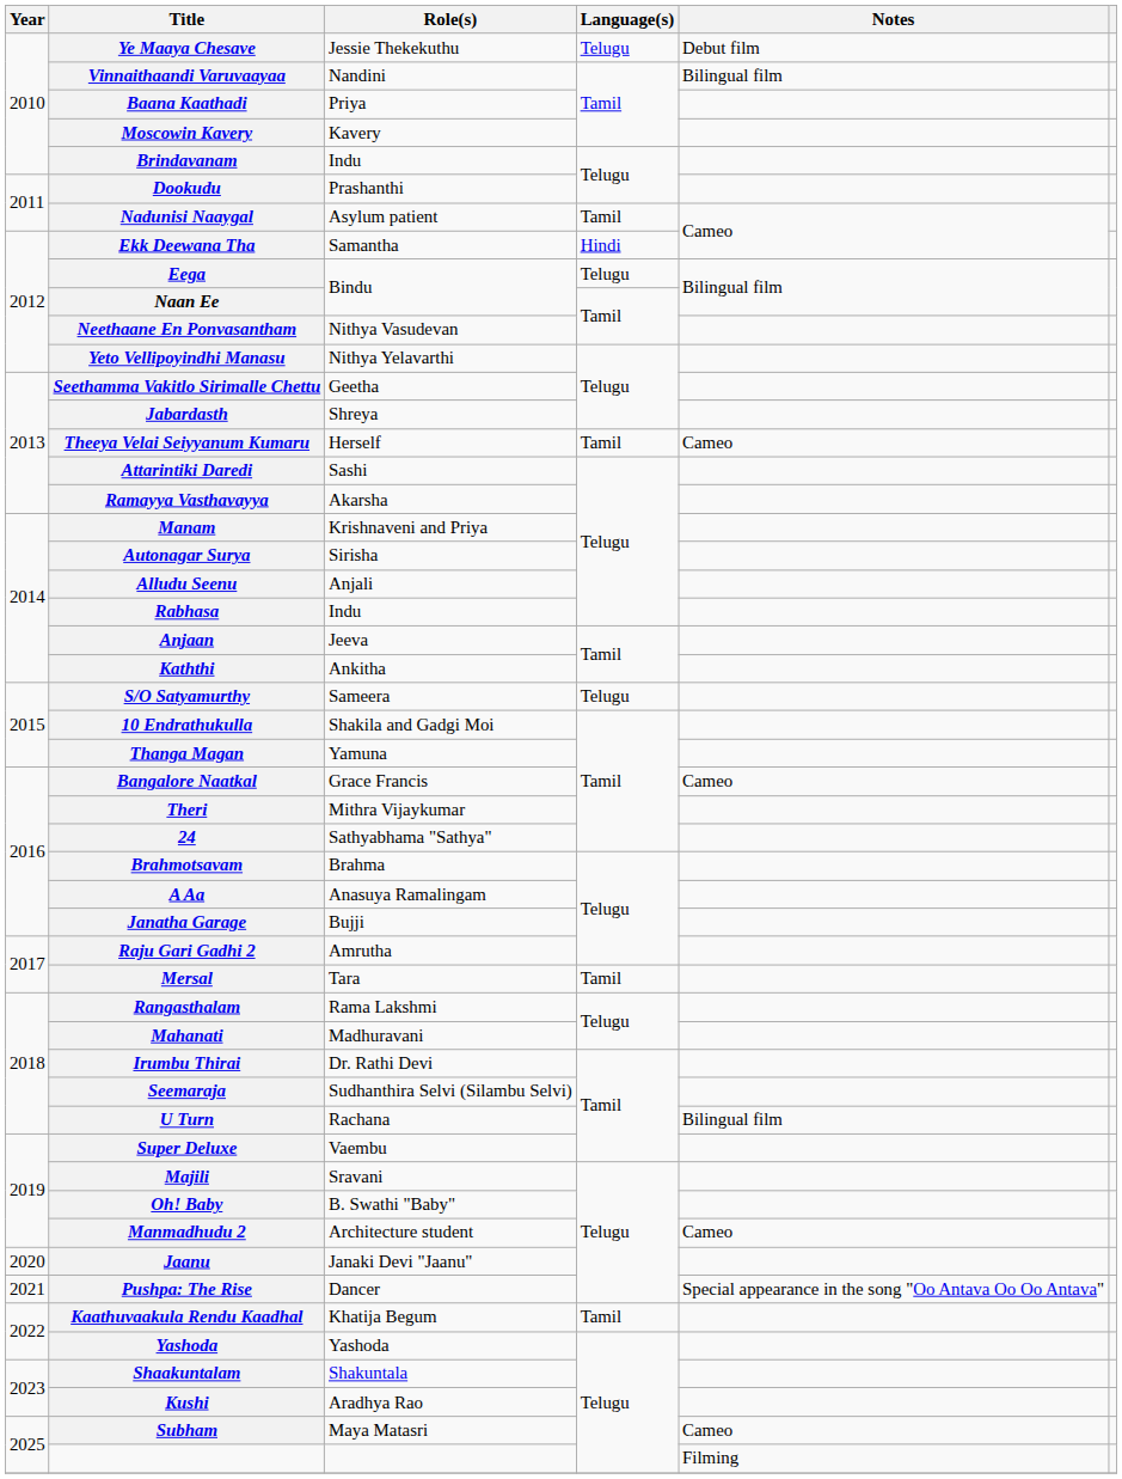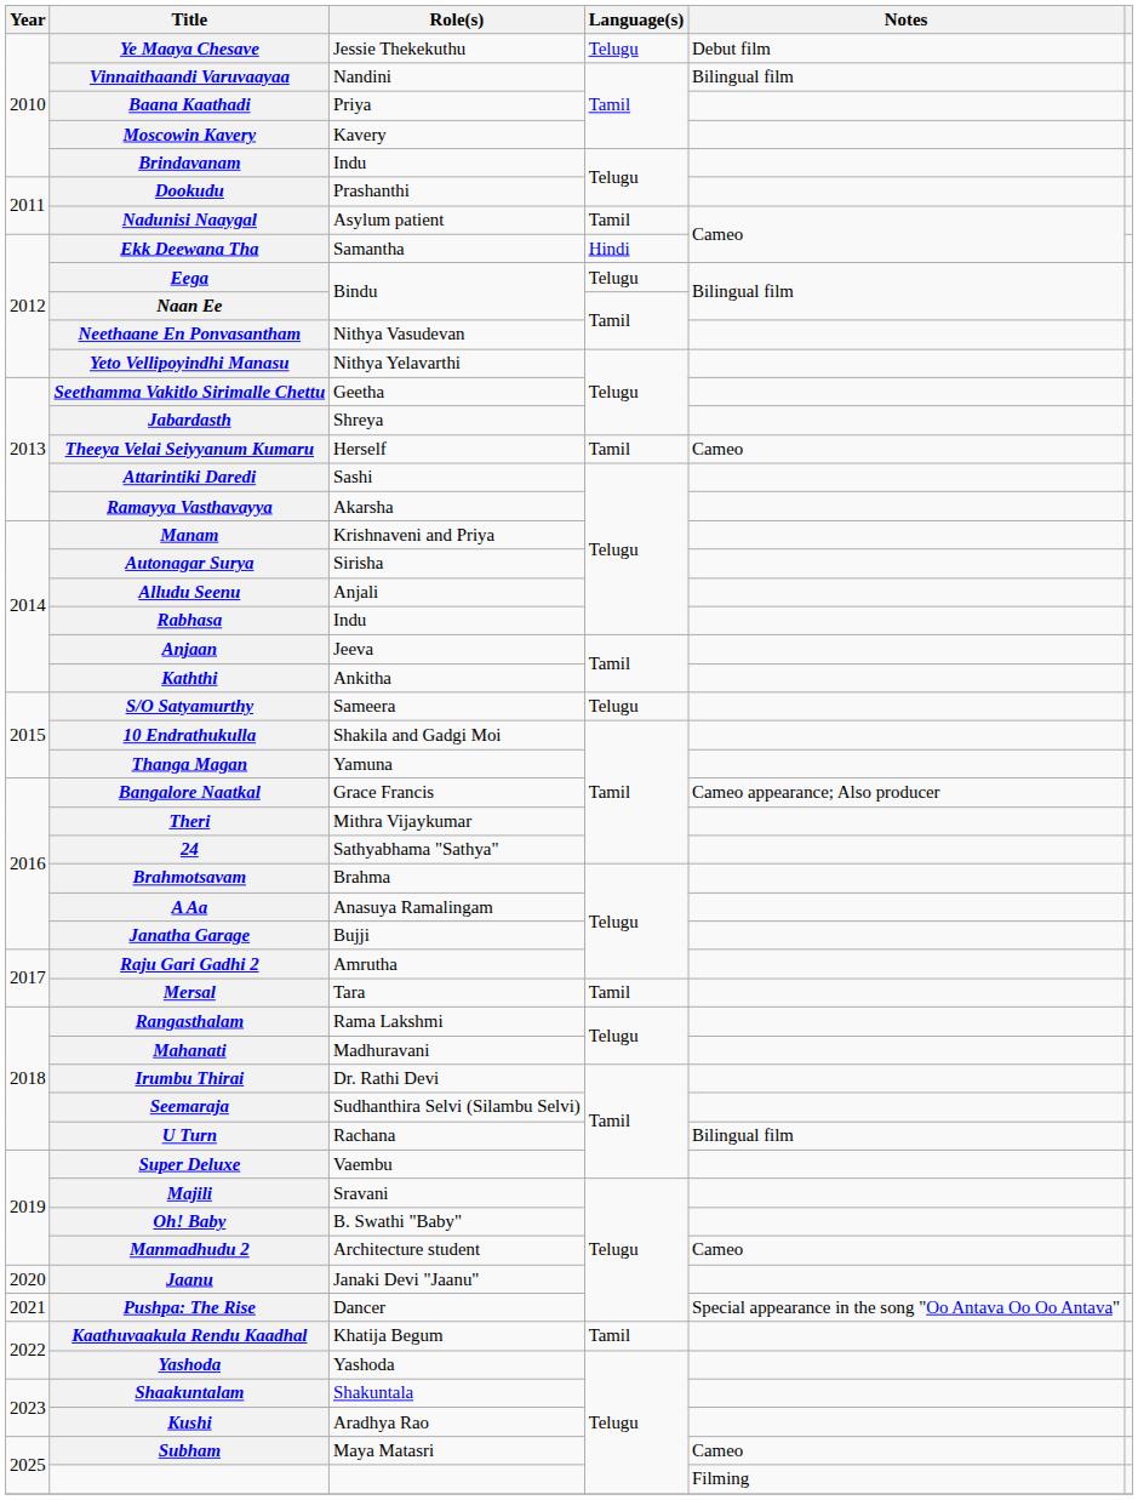 <table class="wikitable plainrowheaders sortable">
 <tr>
 <th scope="col">Year</th>
 <th scope="col">Title</th>
 <th scope="col">Role(s)</th>
 <th scope="col">Language(s)</th>
 <th scope="col" class="unsortable">Notes</th>
 <th scope="col" class="unsortable"></th>
 </tr>
 <tr>
 <td rowspan="5">2010</td>
 <th scope="row"><em><a href='#'>Ye Maaya Chesave</a></em></th>
 <td>Jessie Thekekuthu</td>
 <td><a href='#'>Telugu</a></td>
 <td>Debut film</td>
 <td style="text-align:center;"></td>
 </tr>
 <tr>
 <th scope="row"><em><a href='#'>Vinnaithaandi Varuvaayaa</a></em></th>
 <td>Nandini</td>
 <td rowspan="3"><a href='#'>Tamil</a></td>
 <td>Bilingual film</td>
 <td style="text-align:center;"></td>
 </tr>
 <tr>
 <th scope="row"><em><a href='#'>Baana Kaathadi</a></em></th>
 <td>Priya</td>
 <td></td>
 <td style="text-align:center;"></td>
 </tr>
 <tr>
 <th scope="row"><em><a href='#'>Moscowin Kavery</a></em></th>
 <td>Kavery</td>
 <td></td>
 <td style="text-align:center;"></td>
 </tr>
 <tr>
 <th scope="row"><em><a href='#'>Brindavanam</a></em></th>
 <td>Indu</td>
 <td rowspan="2">Telugu</td>
 <td></td>
 <td style="text-align:center;"></td>
 </tr>
 <tr>
 <td rowspan="2">2011</td>
 <th scope="row"><em><a href='#'>Dookudu</a></em></th>
 <td>Prashanthi</td>
 <td></td>
 <td style="text-align:center;"></td>
 </tr>
 <tr>
 <th scope="row"><em><a href='#'>Nadunisi Naaygal</a></em></th>
 <td>Asylum patient</td>
 <td>Tamil</td>
 <td rowspan="2">Cameo</td>
 <td style="text-align:center;"></td>
 </tr>
 <tr>
 <td rowspan="5">2012</td>
 <th scope="row"><em><a href='#'>Ekk Deewana Tha</a></em></th>
 <td>Samantha</td>
 <td><a href='#'>Hindi</a></td>
 <td style="text-align:center;"></td>
 </tr>
 <tr>
 <th scope="row"><em><a href='#'>Eega</a></em></th>
 <td rowspan="2">Bindu</td>
 <td>Telugu</td>
 <td rowspan="2">Bilingual film</td>
 <td rowspan="2" style="text-align:center;"></td>
 </tr>
 <tr>
 <th scope="row"><em>Naan Ee</em></th>
 <td rowspan="2">Tamil</td>
 </tr>
 <tr>
 <th scope="row"><em><a href='#'>Neethaane En Ponvasantham</a></em></th>
 <td>Nithya Vasudevan</td>
 <td rowspan="1"></td>
 <td rowspan="1" style="text-align:center;"></td>
 </tr>
 <tr>
 <th scope="row"><em><a href='#'>Yeto Vellipoyindhi Manasu</a></em></th>
 <td>Nithya Yelavarthi</td>
 <td rowspan="3">Telugu</td>
 <td></td>
 <td></td>
 </tr>
 <tr>
 <td rowspan="5">2013</td>
 <th scope="row"><em><a href='#'>Seethamma Vakitlo Sirimalle Chettu</a></em></th>
 <td>Geetha</td>
 <td></td>
 <td style="text-align:center;"></td>
 </tr>
 <tr>
 <th scope="row"><em><a href='#'>Jabardasth</a></em></th>
 <td>Shreya</td>
 <td></td>
 <td style="text-align:center;"></td>
 </tr>
 <tr>
 <th scope="row"><em><a href='#'>Theeya Velai Seiyyanum Kumaru</a></em></th>
 <td>Herself</td>
 <td>Tamil</td>
 <td>Cameo</td>
 <td style="text-align:center;"></td>
 </tr>
 <tr>
 <th scope="row"><em><a href='#'>Attarintiki Daredi</a></em></th>
 <td>Sashi</td>
 <td rowspan="6">Telugu</td>
 <td></td>
 <td style="text-align:center;"></td>
 </tr>
 <tr>
 <th scope="row"><em><a href='#'>Ramayya Vasthavayya</a></em></th>
 <td>Akarsha</td>
 <td></td>
 <td style="text-align:center;"></td>
 </tr>
 <tr>
 <td rowspan="6">2014</td>
 <th scope="row"><em><a href='#'>Manam</a></em></th>
 <td>Krishnaveni and Priya</td>
 <td></td>
 <td style="text-align:center;"></td>
 </tr>
 <tr>
 <th scope="row"><em><a href='#'>Autonagar Surya</a></em></th>
 <td>Sirisha</td>
 <td></td>
 <td style="text-align:center;"></td>
 </tr>
 <tr>
 <th scope="row"><em><a href='#'>Alludu Seenu</a></em></th>
 <td>Anjali</td>
 <td></td>
 <td style="text-align:center;"></td>
 </tr>
 <tr>
 <th scope="row"><em><a href='#'>Rabhasa</a></em></th>
 <td>Indu</td>
 <td></td>
 <td style="text-align:center;"></td>
 </tr>
 <tr>
 <th scope="row"><em><a href='#'>Anjaan</a></em></th>
 <td>Jeeva</td>
 <td rowspan="2">Tamil</td>
 <td></td>
 <td style="text-align:center;"></td>
 </tr>
 <tr>
 <th scope="row"><em><a href='#'>Kaththi</a></em></th>
 <td>Ankitha</td>
 <td></td>
 <td style="text-align:center;"></td>
 </tr>
 <tr>
 <td rowspan="3">2015</td>
 <th scope="row"><em><a href='#'>S/O Satyamurthy</a></em></th>
 <td>Sameera</td>
 <td>Telugu</td>
 <td></td>
 <td style="text-align:center;"></td>
 </tr>
 <tr>
 <th scope="row"><em><a href='#'>10 Endrathukulla</a></em></th>
 <td>Shakila and Gadgi Moi</td>
 <td rowspan="5">Tamil</td>
 <td></td>
 <td style="text-align:center;"></td>
 </tr>
 <tr>
 <th scope="row"><em><a href='#'>Thanga Magan</a></em></th>
 <td>Yamuna</td>
 <td></td>
 <td style="text-align:center;"></td>
 </tr>
 <tr>
 <td rowspan="6">2016</td>
 <th scope="row"><em><a href='#'>Bangalore Naatkal</a></em></th>
 <td>Grace Francis</td>
-<td>Cameo</td>
+<td>Cameo appearance; Also producer</td>
 <td style="text-align:center;"></td>
 </tr>
 <tr>
 <th scope="row"><em><a href='#'>Theri</a></em></th>
 <td>Mithra Vijaykumar</td>
 <td></td>
 <td style="text-align:center;"></td>
 </tr>
 <tr>
 <th scope="row"><em><a href='#'>24</a></em></th>
 <td>Sathyabhama "Sathya"</td>
 <td></td>
 <td style="text-align:center;"></td>
 </tr>
 <tr>
 <th scope="row"><em><a href='#'>Brahmotsavam</a></em></th>
 <td>Brahma</td>
 <td rowspan="4">Telugu</td>
 <td></td>
 <td style="text-align:center;"></td>
 </tr>
 <tr>
 <th scope="row"><em><a href='#'>A Aa</a></em></th>
 <td>Anasuya Ramalingam</td>
 <td></td>
 <td style="text-align:center;"></td>
 </tr>
 <tr>
 <th scope="row"><em><a href='#'>Janatha Garage</a></em></th>
 <td>Bujji</td>
 <td></td>
 <td style="text-align:center;"></td>
 </tr>
 <tr>
 <td rowspan="2">2017</td>
 <th scope="row"><em><a href='#'>Raju Gari Gadhi 2</a></em></th>
 <td>Amrutha</td>
 <td></td>
 <td style="text-align:center;"></td>
 </tr>
 <tr>
 <th scope="row"><em><a href='#'>Mersal</a></em></th>
 <td>Tara</td>
 <td>Tamil</td>
 <td></td>
 <td style="text-align:center;"></td>
 </tr>
 <tr>
 <td rowspan="5">2018</td>
 <th scope="row"><em><a href='#'>Rangasthalam</a></em></th>
 <td>Rama Lakshmi</td>
 <td rowspan="2">Telugu</td>
 <td></td>
 <td style="text-align:center;"></td>
 </tr>
 <tr>
 <th scope="row"><em><a href='#'>Mahanati</a></em></th>
 <td>Madhuravani</td>
 <td></td>
 <td style="text-align:center;"></td>
 </tr>
 <tr>
 <th scope="row"><em><a href='#'>Irumbu Thirai</a></em></th>
 <td>Dr. Rathi Devi</td>
 <td rowspan="4">Tamil</td>
 <td></td>
 <td style="text-align:center;"></td>
 </tr>
 <tr>
 <th scope="row"><em><a href='#'>Seemaraja</a></em></th>
 <td>Sudhanthira Selvi (Silambu Selvi)</td>
 <td></td>
 <td style="text-align:center;"></td>
 </tr>
 <tr>
 <th scope="row"><em><a href='#'>U Turn</a></em></th>
 <td>Rachana</td>
 <td>Bilingual film</td>
 <td style="text-align:center;"></td>
 </tr>
 <tr>
 <td rowspan="4">2019</td>
 <th scope="row"><em><a href='#'>Super Deluxe</a></em></th>
 <td>Vaembu</td>
 <td></td>
 <td style="text-align:center;"></td>
 </tr>
 <tr>
 <th scope="row"><em><a href='#'>Majili</a></em></th>
 <td>Sravani</td>
 <td rowspan="5">Telugu</td>
 <td></td>
 <td style="text-align:center;"></td>
 </tr>
 <tr>
 <th scope="row"><em><a href='#'>Oh! Baby</a></em></th>
 <td>B. Swathi "Baby"</td>
 <td></td>
 <td style="text-align:center;"></td>
 </tr>
 <tr>
 <th scope="row"><em><a href='#'>Manmadhudu 2</a></em></th>
 <td>Architecture student</td>
 <td>Cameo</td>
 <td style="text-align:center;"></td>
 </tr>
 <tr>
 <td>2020</td>
 <th scope="row"><em><a href='#'>Jaanu</a></em></th>
 <td>Janaki Devi "Jaanu"</td>
 <td></td>
 <td style="text-align:center;"></td>
 </tr>
 <tr>
 <td>2021</td>
 <th scope="row"><em><a href='#'>Pushpa: The Rise</a></em></th>
 <td>Dancer</td>
 <td>Special appearance in the song "<a href='#'>Oo Antava Oo Oo Antava</a>"</td>
 <td style="text-align: center;"></td>
 </tr>
 <tr>
 <td rowspan="2">2022</td>
 <th scope="row"><em><a href='#'>Kaathuvaakula Rendu Kaadhal</a></em></th>
 <td>Khatija Begum</td>
 <td>Tamil</td>
 <td></td>
 <td style="text-align: center;"></td>
 </tr>
 <tr>
 <th scope="row"><em><a href='#'>Yashoda</a></em></th>
 <td>Yashoda</td>
 <td rowspan="5">Telugu</td>
 <td></td>
 <td style="text-align: center;"></td>
 </tr>
 <tr>
 <td rowspan="2">2023</td>
 <th scope="row"><em><a href='#'>Shaakuntalam</a></em></th>
 <td><a href='#'>Shakuntala</a></td>
 <td></td>
 <td style="text-align: center;"></td>
 </tr>
 <tr>
 <th scope="row"><em><a href='#'>Kushi</a></em></th>
 <td>Aradhya Rao</td>
 <td></td>
 <td style="text-align: center;"></td>
 </tr>
 <tr>
 <td rowspan="2">2025</td>
 <th scope="row"><em><a href='#'>Subham</a></em></th>
 <td>Maya Matasri</td>
 <td>Cameo</td>
 <td style="text-align: center;"></td>
 </tr>
 <tr>
 <td></td>
 <td></td>
 <td>Filming</td>
 <td style="text-align: center;"></td>
 </tr>
 <tr>
 </tr>
 </table>
